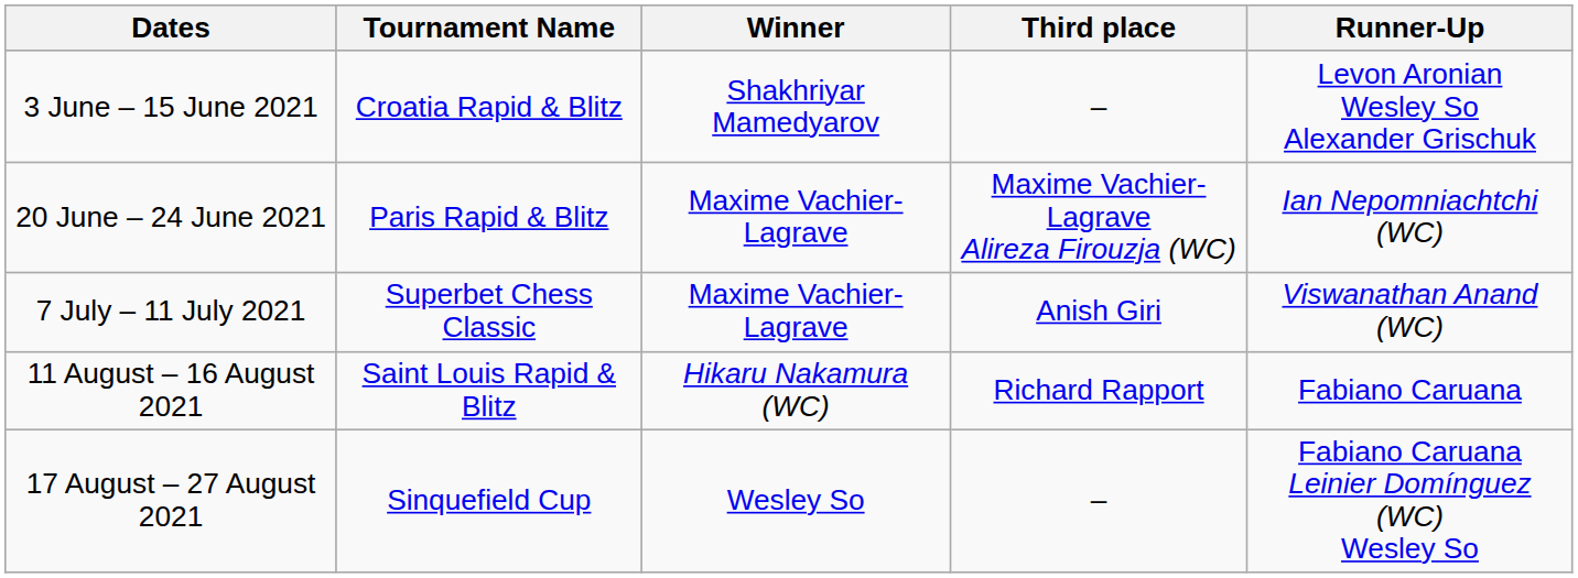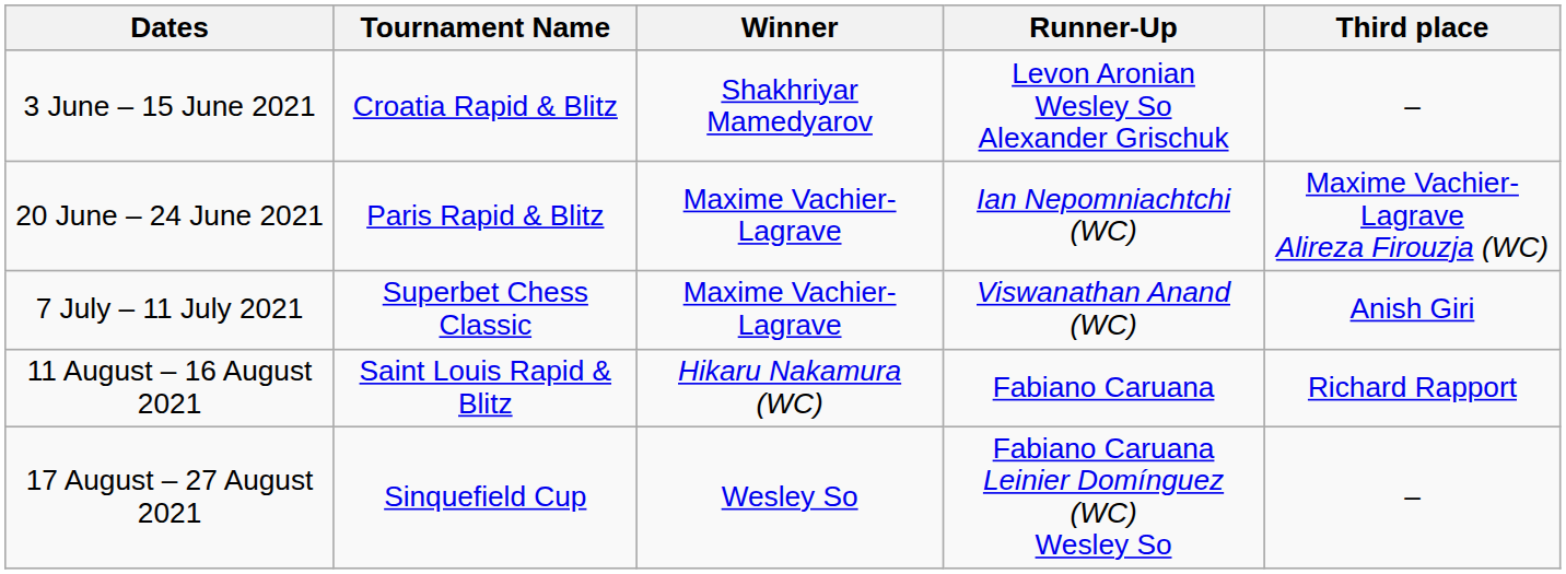 <table class="wikitable sortable" style="text-align:center;">
 <tr>
 <th>Dates</th>
 <th>Tournament Name</th>
 <th>Winner</th>
+<th>Runner-Up</th>
 <th>Third place</th>
-<th>Runner-Up</th>
 </tr>
 <tr>
 <td>3 June – 15 June 2021</td>
 <td><a href='#'>Croatia Rapid & Blitz</a></td>
 <td> <a href='#'>Shakhriyar Mamedyarov</a></td>
+<td> <a href='#'>Levon Aronian</a><br> <a href='#'>Wesley So</a><br> <a href='#'>Alexander Grischuk</a></td>
 <td>–</td>
-<td> <a href='#'>Levon Aronian</a><br> <a href='#'>Wesley So</a><br> <a href='#'>Alexander Grischuk</a></td>
 </tr>
 <tr>
 <td>20 June – 24 June 2021</td>
 <td><a href='#'>Paris Rapid & Blitz</a></td>
 <td> <a href='#'>Maxime Vachier-Lagrave</a></td>
+<td><em> <a href='#'>Ian Nepomniachtchi</a> (WC)</em></td>
 <td> <a href='#'>Maxime Vachier-Lagrave</a><br><em> <a href='#'>Alireza Firouzja</a> (WC)</em></td>
-<td><em> <a href='#'>Ian Nepomniachtchi</a> (WC)</em></td>
 </tr>
 <tr>
 <td>7 July – 11 July 2021</td>
 <td><a href='#'>Superbet Chess Classic</a></td>
 <td> <a href='#'>Maxime Vachier-Lagrave</a></td>
+<td><em> <a href='#'>Viswanathan Anand</a> (WC)</em></td>
 <td> <a href='#'>Anish Giri</a></td>
-<td><em> <a href='#'>Viswanathan Anand</a> (WC)</em></td>
 </tr>
 <tr>
 <td>11 August – 16 August 2021</td>
 <td><a href='#'>Saint Louis Rapid & Blitz</a></td>
 <td><em> <a href='#'>Hikaru Nakamura</a> (WC)</em></td>
+<td> <a href='#'>Fabiano Caruana</a></td>
 <td> <a href='#'>Richard Rapport</a></td>
-<td> <a href='#'>Fabiano Caruana</a></td>
 </tr>
 <tr>
 <td>17 August – 27 August 2021</td>
 <td><a href='#'>Sinquefield Cup</a></td>
 <td> <a href='#'>Wesley So</a></td>
+<td> <a href='#'>Fabiano Caruana</a><br><em> <a href='#'>Leinier Domínguez</a> (WC)</em><br> <a href='#'>Wesley So</a></td>
 <td>–</td>
-<td> <a href='#'>Fabiano Caruana</a><br><em> <a href='#'>Leinier Domínguez</a> (WC)</em><br> <a href='#'>Wesley So</a></td>
 </tr>
 </table>
